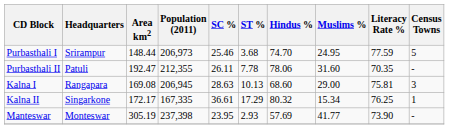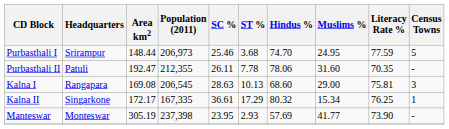 <table class="wikitable sortable">
 <tr>
 <th>CD Block</th>
 <th>Headquarters</th>
 <th><br>Area<br>km<sup>2</sup></th>
 <th>Population<br>(2011)</th>
 <th><a href='#'>SC</a> %</th>
 <th><a href='#'>ST</a> %</th>
 <th><a href='#'>Hindus</a> %</th>
 <th><a href='#'>Muslims</a> %</th>
 <th>Literacy<br> Rate %</th>
 <th>Census<br>Towns</th>
 </tr>
 <tr>
 <td><a href='#'>Purbasthali I</a></td>
 <td><a href='#'>Srirampur</a></td>
 <td>148.44</td>
 <td>206,973</td>
 <td>25.46</td>
 <td>3.68</td>
 <td>74.70</td>
 <td>24.95</td>
 <td>77.59</td>
 <td>5</td>
 </tr>
 <tr>
 <td><a href='#'>Purbasthali II</a></td>
 <td><a href='#'>Patuli</a></td>
 <td>192.47</td>
 <td>212,355</td>
 <td>26.11</td>
 <td>7.78</td>
 <td>78.06</td>
 <td>31.60</td>
 <td>70.35</td>
 <td>-</td>
 </tr>
 <tr>
 <td><a href='#'>Kalna I</a></td>
 <td><a href='#'>Rangapara</a></td>
 <td>169.08</td>
-<td>206,945</td>
+<td>206,545</td>
 <td>28.63</td>
 <td>10.13</td>
 <td>68.60</td>
 <td>29.00</td>
 <td>75.81</td>
 <td>3</td>
 </tr>
 <tr>
 <td><a href='#'>Kalna II</a></td>
 <td><a href='#'>Singarkone</a></td>
 <td>172.17</td>
 <td>167,335</td>
 <td>36.61</td>
 <td>17.29</td>
 <td>80.32</td>
 <td>15.34</td>
 <td>76.25</td>
 <td>1</td>
 </tr>
 <tr>
 <td><a href='#'>Manteswar</a></td>
 <td><a href='#'>Monteswar</a></td>
 <td>305.19</td>
 <td>237,398</td>
 <td>23.95</td>
 <td>2.93</td>
 <td>57.69</td>
 <td>41.77</td>
 <td>73.90</td>
 <td>-</td>
 </tr>
 <tr>
 </tr>
 </table>
